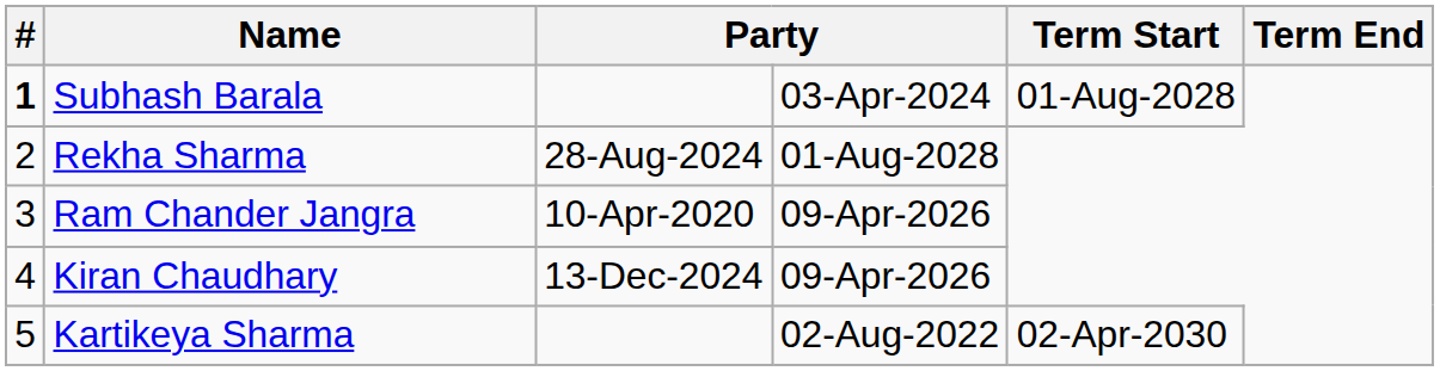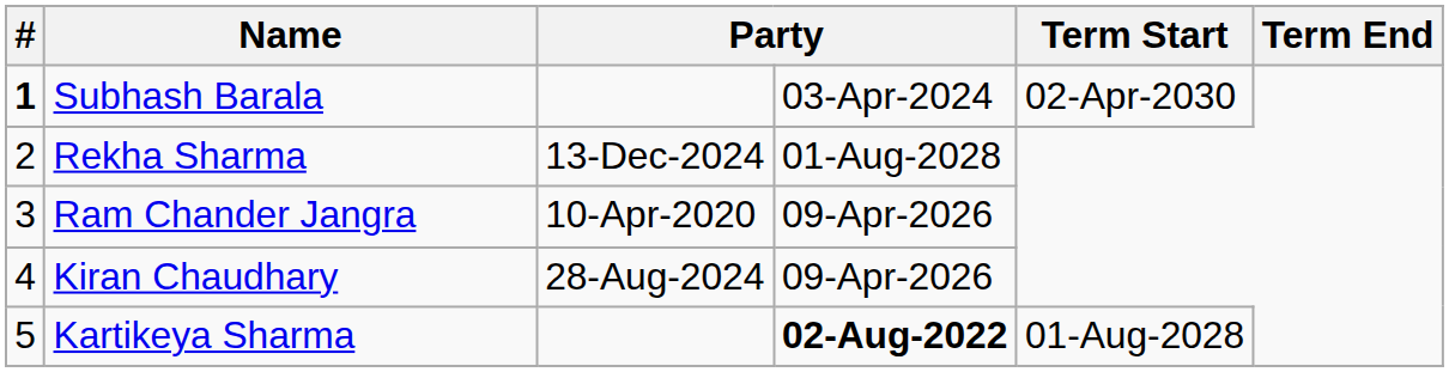 <table class="wikitable sortable">
 <tr>
 <th>#</th>
 <th style="width:200px">Name</th>
 <th colspan="2">Party</th>
 <th>Term Start</th>
 <th>Term End</th>
 </tr>
 <tr>
 <td><strong>1</strong></td>
 <td><a href='#'>Subhash Barala</a></td>
 <td></td>
 <td>03-Apr-2024</td>
-<td>01-Aug-2028</td>
+<td>02-Apr-2030</td>
 </tr>
 <tr>
 <td>2</td>
 <td><a href='#'>Rekha Sharma</a></td>
-<td>28-Aug-2024</td>
+<td>13-Dec-2024</td>
 <td>01-Aug-2028</td>
 </tr>
 <tr>
 <td>3</td>
 <td><a href='#'>Ram Chander Jangra</a></td>
 <td>10-Apr-2020</td>
 <td>09-Apr-2026</td>
 </tr>
 <tr>
 <td>4</td>
 <td><a href='#'>Kiran Chaudhary</a></td>
-<td>13-Dec-2024</td>
+<td>28-Aug-2024</td>
 <td>09-Apr-2026</td>
 </tr>
 <tr>
 <td>5</td>
 <td><a href='#'>Kartikeya Sharma</a></td>
 <td></td>
-<td>02-Aug-2022</td>
-<td>02-Apr-2030</td>
+<td><strong>02-Aug-2022</strong></td>
+<td>01-Aug-2028</td>
 </tr>
 </table>
